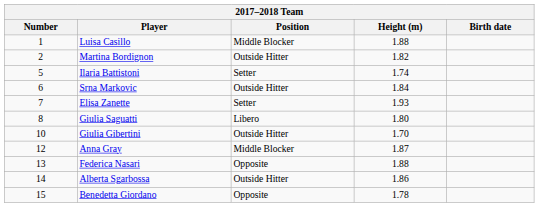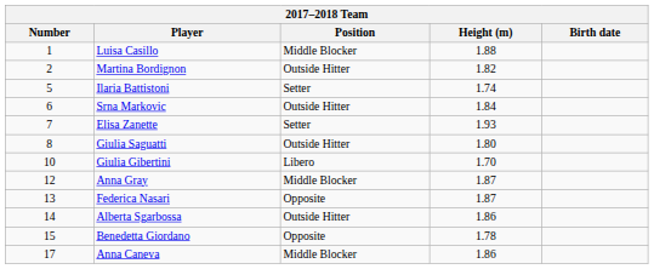 <table class="wikitable collapsible collapsed" style="width:100%;">
 <tr>
 <th colspan=5><strong>2017–2018 Team</strong></th>
 </tr>
 <tr>
 <th>Number</th>
 <th>Player</th>
 <th>Position</th>
 <th>Height (m)</th>
 <th>Birth date</th>
 </tr>
 <tr>
 <td align=center>1</td>
 <td> <a href='#'>Luisa Casillo</a></td>
 <td>Middle Blocker</td>
 <td align=center>1.88</td>
 <td></td>
 </tr>
 <tr>
 <td align=center>2</td>
 <td> <a href='#'>Martina Bordignon</a></td>
 <td>Outside Hitter</td>
 <td align=center>1.82</td>
 <td></td>
 </tr>
 <tr>
 <td align=center>5</td>
 <td> <a href='#'>Ilaria Battistoni</a></td>
 <td>Setter</td>
 <td align=center>1.74</td>
 <td></td>
 </tr>
 <tr>
 <td align=center>6</td>
 <td> <a href='#'>Srna Markovic</a></td>
 <td>Outside Hitter</td>
 <td align=center>1.84</td>
 <td></td>
 </tr>
 <tr>
 <td align=center>7</td>
 <td> <a href='#'>Elisa Zanette</a></td>
 <td>Setter</td>
 <td align=center>1.93</td>
 <td></td>
 </tr>
 <tr>
 <td align=center>8</td>
 <td> <a href='#'>Giulia Saguatti</a></td>
-<td>Libero</td>
+<td>Outside Hitter</td>
 <td align=center>1.80</td>
 <td></td>
 </tr>
 <tr>
 <td align=center>10</td>
 <td> <a href='#'>Giulia Gibertini</a></td>
-<td>Outside Hitter</td>
+<td>Libero</td>
 <td align=center>1.70</td>
 <td></td>
 </tr>
 <tr>
 <td align=center>12</td>
 <td> <a href='#'>Anna Gray</a></td>
 <td>Middle Blocker</td>
 <td align=center>1.87</td>
 <td></td>
 </tr>
 <tr>
 <td align=center>13</td>
 <td> <a href='#'>Federica Nasari</a></td>
 <td>Opposite</td>
-<td align=center>1.88</td>
+<td align=center>1.87</td>
 <td></td>
 </tr>
 <tr>
 <td align=center>14</td>
 <td> <a href='#'>Alberta Sgarbossa</a></td>
 <td>Outside Hitter</td>
 <td align=center>1.86</td>
 <td></td>
 </tr>
 <tr>
 <td align=center>15</td>
 <td> <a href='#'>Benedetta Giordano</a></td>
 <td>Opposite</td>
 <td align=center>1.78</td>
 <td></td>
 </tr>
+<tr>
+<td align=center>17</td>
+<td> <a href='#'>Anna Caneva</a></td>
+<td>Middle Blocker</td>
+<td align=center>1.86</td>
+<td></td>
+</tr>
 </table>
